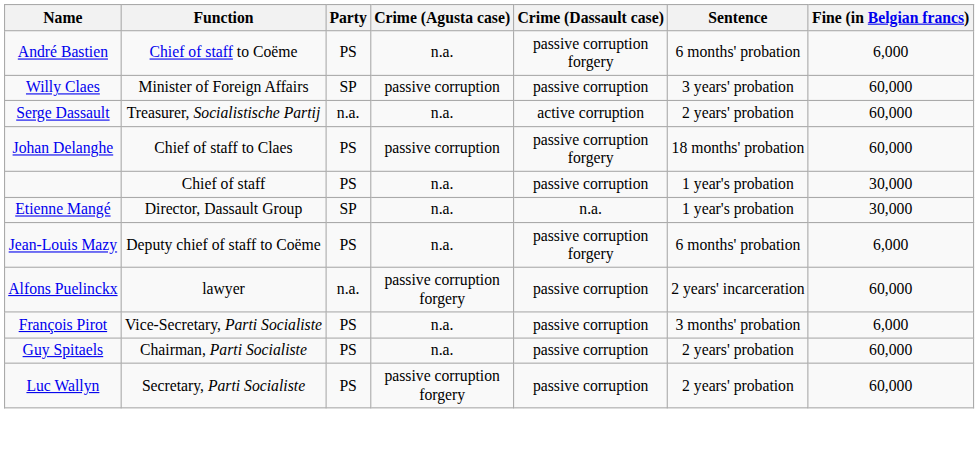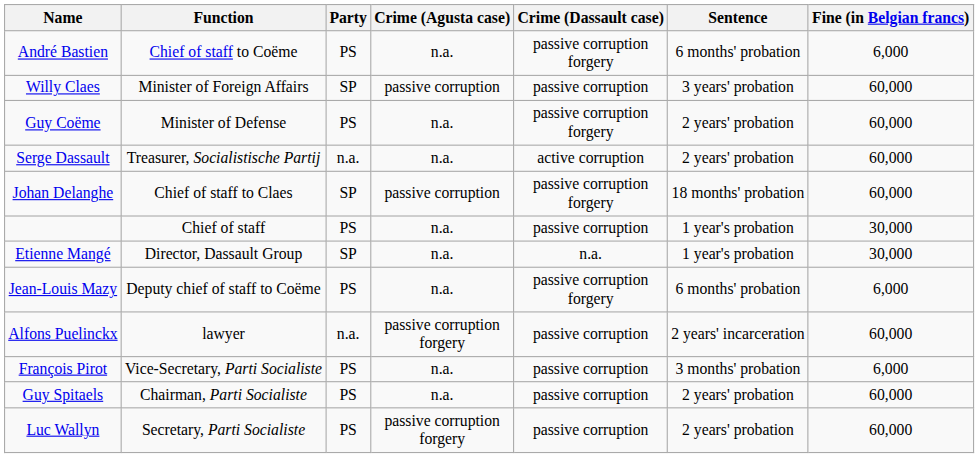 <table class="wikitable" style="font-size: 90%; text-align: center;">
 <tr>
 <th>Name</th>
 <th>Function</th>
 <th>Party</th>
 <th>Crime (Agusta case)</th>
 <th>Crime (Dassault case)</th>
 <th>Sentence</th>
 <th>Fine (in <a href='#'>Belgian francs</a>)</th>
 </tr>
 <tr>
 <td><a href='#'>André Bastien</a></td>
 <td><a href='#'>Chief of staff</a> to Coëme</td>
 <td>PS</td>
 <td>n.a.</td>
 <td>passive corruption <br> forgery</td>
 <td>6 months' probation</td>
 <td>6,000</td>
 </tr>
 <tr>
 <td><a href='#'>Willy Claes</a></td>
 <td>Minister of Foreign Affairs</td>
 <td>SP</td>
 <td>passive corruption</td>
 <td>passive corruption</td>
 <td>3 years' probation</td>
 <td>60,000</td>
 </tr>
 <tr>
+<td><a href='#'>Guy Coëme</a></td>
+<td>Minister of Defense</td>
+<td>PS</td>
+<td>n.a.</td>
+<td>passive corruption <br> forgery</td>
+<td>2 years' probation</td>
+<td>60,000</td>
+</tr>
+<tr>
 <td><a href='#'>Serge Dassault</a></td>
 <td>Treasurer, <em>Socialistische Partij</em></td>
 <td>n.a.</td>
 <td>n.a.</td>
 <td>active corruption</td>
 <td>2 years' probation</td>
 <td>60,000</td>
 </tr>
 <tr>
 <td><a href='#'>Johan Delanghe</a></td>
 <td>Chief of staff to Claes</td>
-<td>PS</td>
+<td>SP</td>
 <td>passive corruption</td>
 <td>passive corruption <br> forgery</td>
 <td>18 months' probation</td>
 <td>60,000</td>
 </tr>
 <tr>
 <td></td>
 <td>Chief of staff</td>
 <td>PS</td>
 <td>n.a.</td>
 <td>passive corruption</td>
 <td>1 year's probation</td>
 <td>30,000</td>
 </tr>
 <tr>
 <td><a href='#'>Etienne Mangé</a></td>
 <td>Director, Dassault Group</td>
 <td>SP</td>
 <td>n.a.</td>
 <td>n.a.</td>
 <td>1 year's probation</td>
 <td>30,000</td>
 </tr>
 <tr>
 <td><a href='#'>Jean-Louis Mazy</a></td>
 <td>Deputy chief of staff to Coëme</td>
 <td>PS</td>
 <td>n.a.</td>
 <td>passive corruption <br> forgery</td>
 <td>6 months' probation</td>
 <td>6,000</td>
 </tr>
 <tr>
 <td><a href='#'>Alfons Puelinckx</a></td>
 <td>lawyer</td>
 <td>n.a.</td>
 <td>passive corruption <br> forgery</td>
 <td>passive corruption</td>
 <td>2 years' incarceration</td>
 <td>60,000</td>
 </tr>
 <tr>
 <td><a href='#'>François Pirot</a></td>
 <td>Vice-Secretary, <em>Parti Socialiste</em></td>
 <td>PS</td>
 <td>n.a.</td>
 <td>passive corruption</td>
 <td>3 months' probation</td>
 <td>6,000</td>
 </tr>
 <tr>
 <td><a href='#'>Guy Spitaels</a></td>
 <td>Chairman, <em>Parti Socialiste</em></td>
 <td>PS</td>
 <td>n.a.</td>
 <td>passive corruption</td>
 <td>2 years' probation</td>
 <td>60,000</td>
 </tr>
 <tr>
 <td><a href='#'>Luc Wallyn</a></td>
 <td>Secretary, <em>Parti Socialiste</em></td>
 <td>PS</td>
 <td>passive corruption <br> forgery</td>
 <td>passive corruption</td>
 <td>2 years' probation</td>
 <td>60,000</td>
 </tr>
 </table>
